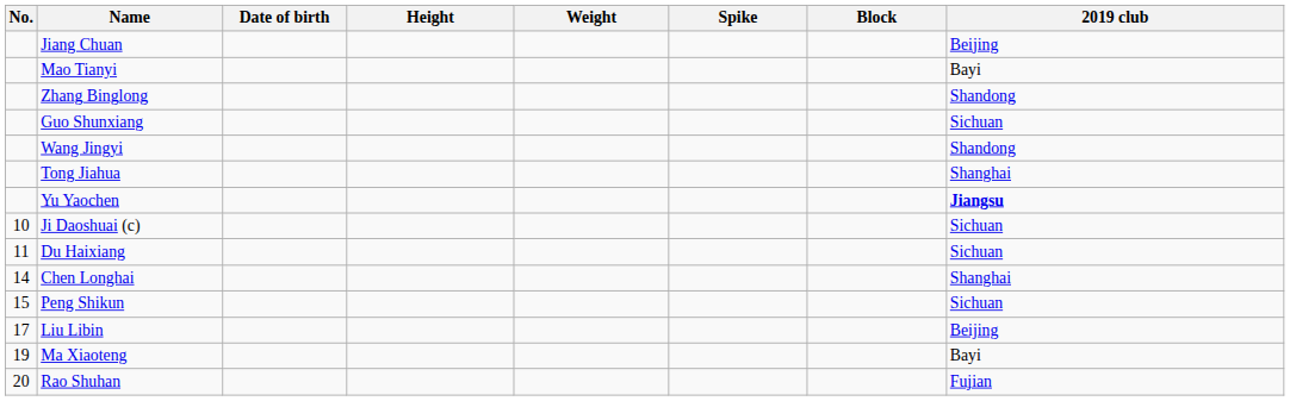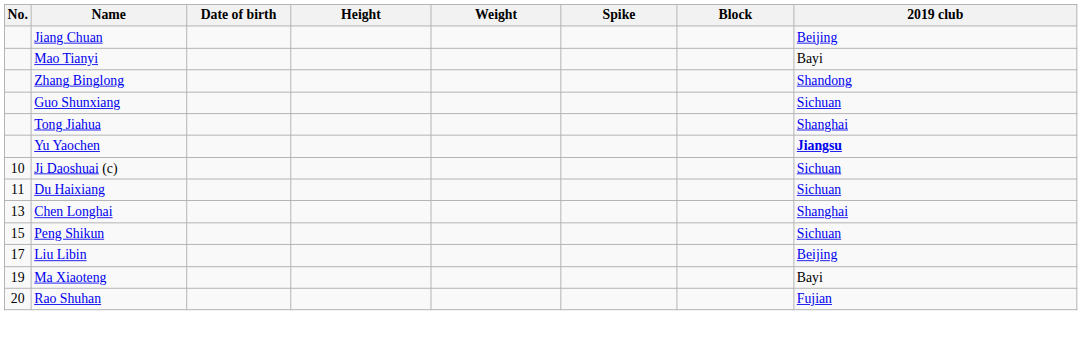 <table class="wikitable sortable" style="text-align:center;">
 <tr>
 <th>No.</th>
 <th style="width:12em">Name</th>
 <th style="width:8em">Date of birth</th>
 <th style="width:11em">Height</th>
 <th style="width:10em">Weight</th>
 <th style="width:9em">Spike</th>
 <th style="width:9em">Block</th>
 <th style="width:23em">2019 club</th>
 </tr>
 <tr>
 <td></td>
 <td align=left><a href='#'>Jiang Chuan</a></td>
 <td align=right></td>
 <td></td>
 <td></td>
 <td></td>
 <td></td>
 <td align=left> <a href='#'>Beijing</a></td>
 </tr>
 <tr>
 <td></td>
 <td align=left><a href='#'>Mao Tianyi</a></td>
 <td align=right></td>
 <td></td>
 <td></td>
 <td></td>
 <td></td>
 <td align=left> Bayi</td>
 </tr>
 <tr>
 <td></td>
 <td align=left><a href='#'>Zhang Binglong</a></td>
 <td align=right></td>
 <td></td>
 <td></td>
 <td></td>
 <td></td>
 <td align=left> <a href='#'>Shandong</a></td>
 </tr>
 <tr>
 <td></td>
 <td align=left><a href='#'>Guo Shunxiang</a></td>
 <td align=right></td>
 <td></td>
 <td></td>
 <td></td>
 <td></td>
 <td align=left> <a href='#'>Sichuan</a></td>
 </tr>
 <tr>
 <td></td>
-<td align=left><a href='#'>Wang Jingyi</a></td>
-<td align=right></td>
-<td></td>
-<td></td>
-<td></td>
-<td></td>
-<td align=left> <a href='#'>Shandong</a></td>
-</tr>
-<tr>
-<td></td>
 <td align=left><a href='#'>Tong Jiahua</a></td>
 <td align=right></td>
 <td></td>
 <td></td>
 <td></td>
 <td></td>
 <td align=left> <a href='#'>Shanghai</a></td>
 </tr>
 <tr>
 <td></td>
 <td align=left><a href='#'>Yu Yaochen</a></td>
 <td align=right></td>
 <td></td>
 <td></td>
 <td></td>
 <td></td>
 <td align=left><strong> <a href='#'>Jiangsu</a></strong></td>
 </tr>
 <tr>
 <td>10</td>
 <td align=left><a href='#'>Ji Daoshuai</a> (c)</td>
 <td align=right></td>
 <td></td>
 <td></td>
 <td></td>
 <td></td>
 <td align=left> <a href='#'>Sichuan</a></td>
 </tr>
 <tr>
 <td>11</td>
 <td align=left><a href='#'>Du Haixiang</a></td>
 <td align=right></td>
 <td></td>
 <td></td>
 <td></td>
 <td></td>
 <td align=left> <a href='#'>Sichuan</a></td>
 </tr>
 <tr>
-<td>14</td>
+<td>13</td>
 <td align=left><a href='#'>Chen Longhai</a></td>
 <td align=right></td>
 <td></td>
 <td></td>
 <td></td>
 <td></td>
 <td align=left> <a href='#'>Shanghai</a></td>
 </tr>
 <tr>
 <td>15</td>
 <td align=left><a href='#'>Peng Shikun</a></td>
 <td align=right></td>
 <td></td>
 <td></td>
 <td></td>
 <td></td>
 <td align=left> <a href='#'>Sichuan</a></td>
 </tr>
 <tr>
 <td>17</td>
 <td align=left><a href='#'>Liu Libin</a></td>
 <td align=right></td>
 <td></td>
 <td></td>
 <td></td>
 <td></td>
 <td align=left> <a href='#'>Beijing</a></td>
 </tr>
 <tr>
 <td>19</td>
 <td align=left><a href='#'>Ma Xiaoteng</a></td>
 <td align=right></td>
 <td></td>
 <td></td>
 <td></td>
 <td></td>
 <td align=left> Bayi</td>
 </tr>
 <tr>
 <td>20</td>
 <td align=left><a href='#'>Rao Shuhan</a></td>
 <td align=right></td>
 <td></td>
 <td></td>
 <td></td>
 <td></td>
 <td align=left> <a href='#'>Fujian</a></td>
 </tr>
 </table>
